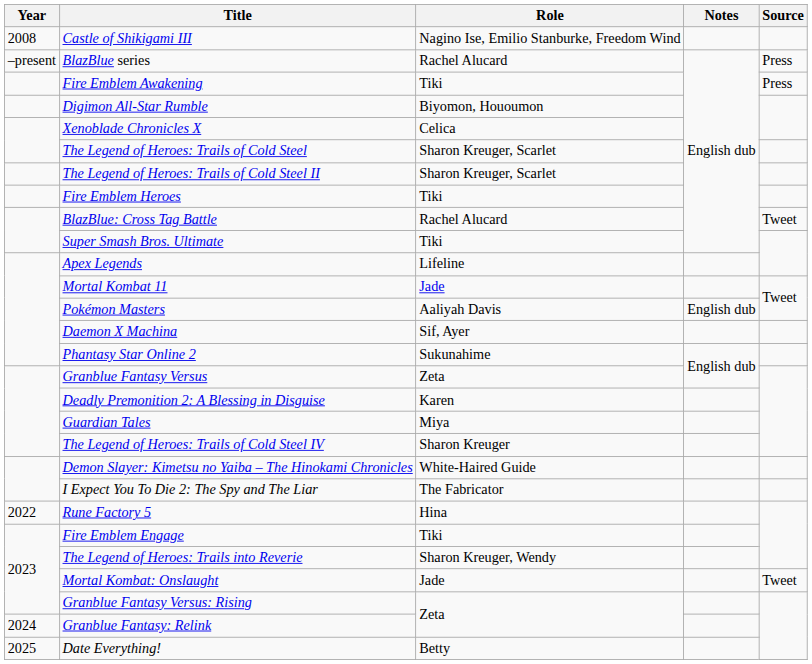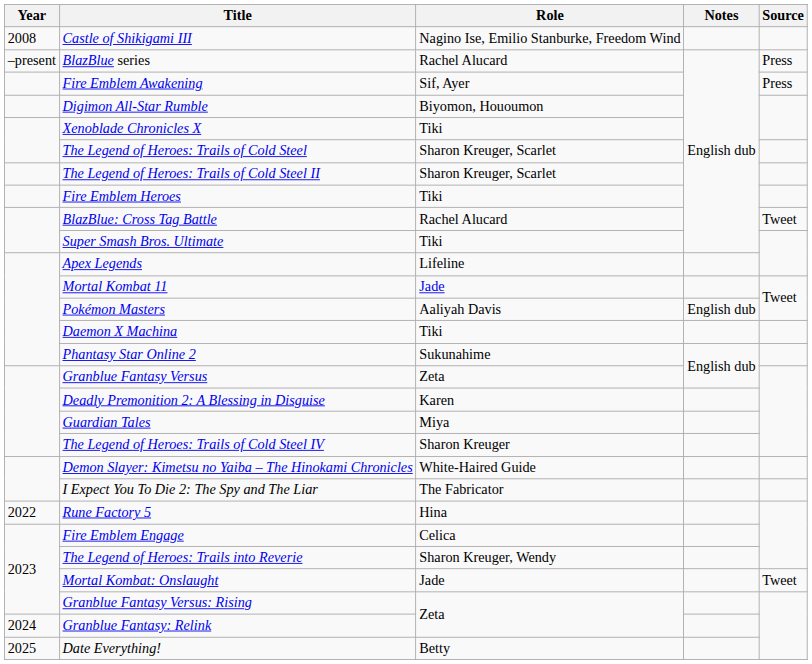 <table class="wikitable plainrowheaders">
 <tr>
 <th>Year</th>
 <th>Title</th>
 <th>Role</th>
 <th class="unsortable">Notes</th>
 <th class="unsortable">Source</th>
 </tr>
 <tr>
 <td>2008</td>
 <td><a href='#'><em>Castle of Shikigami III</em></a></td>
 <td>Nagino Ise, Emilio Stanburke, Freedom Wind</td>
 <td></td>
 <td></td>
 </tr>
 <tr>
 <td>–present</td>
 <td><em><a href='#'>BlazBlue</a></em> series</td>
 <td>Rachel Alucard</td>
 <td rowspan="9">English dub</td>
 <td>Press</td>
 </tr>
 <tr>
 <td></td>
 <td><em><a href='#'>Fire Emblem Awakening</a></em></td>
-<td>Tiki</td>
+<td>Sif, Ayer</td>
 <td>Press</td>
 </tr>
 <tr>
 <td></td>
 <td><em><a href='#'>Digimon All-Star Rumble</a></em></td>
 <td>Biyomon, Hououmon</td>
 <td rowspan="2"></td>
 </tr>
 <tr>
 <td rowspan="2"></td>
 <td><em><a href='#'>Xenoblade Chronicles X</a></em></td>
-<td>Celica</td>
+<td>Tiki</td>
 </tr>
 <tr>
 <td><em><a href='#'>The Legend of Heroes: Trails of Cold Steel</a></em></td>
 <td>Sharon Kreuger, Scarlet</td>
 <td></td>
 </tr>
 <tr>
 <td></td>
 <td><em><a href='#'>The Legend of Heroes: Trails of Cold Steel II</a></em></td>
 <td>Sharon Kreuger, Scarlet</td>
 <td></td>
 </tr>
 <tr>
 <td></td>
 <td><em><a href='#'>Fire Emblem Heroes</a></em></td>
 <td>Tiki</td>
 <td></td>
 </tr>
 <tr>
 <td rowspan="2"></td>
 <td><em><a href='#'>BlazBlue: Cross Tag Battle</a></em></td>
 <td>Rachel Alucard</td>
 <td>Tweet</td>
 </tr>
 <tr>
 <td><em><a href='#'>Super Smash Bros. Ultimate</a></em></td>
 <td>Tiki</td>
 <td rowspan="2"></td>
 </tr>
 <tr>
 <td rowspan="5"></td>
 <td><em><a href='#'>Apex Legends</a></em></td>
 <td>Lifeline</td>
 <td></td>
 </tr>
 <tr>
 <td><em><a href='#'>Mortal Kombat 11</a></em></td>
 <td><a href='#'>Jade</a></td>
 <td></td>
 <td rowspan="2">Tweet</td>
 </tr>
 <tr>
 <td><em><a href='#'>Pokémon Masters</a></em></td>
 <td>Aaliyah Davis</td>
 <td>English dub</td>
 </tr>
 <tr>
 <td><em><a href='#'>Daemon X Machina</a></em></td>
-<td>Sif, Ayer</td>
+<td>Tiki</td>
 <td></td>
 <td></td>
 </tr>
 <tr>
 <td><em><a href='#'>Phantasy Star Online 2</a></em></td>
 <td>Sukunahime</td>
 <td rowspan="2">English dub</td>
 <td></td>
 </tr>
 <tr>
 <td rowspan="4"></td>
 <td><em><a href='#'>Granblue Fantasy Versus</a></em></td>
 <td>Zeta</td>
 <td rowspan="4"></td>
 </tr>
 <tr>
 <td><em><a href='#'>Deadly Premonition 2: A Blessing in Disguise</a></em></td>
 <td>Karen</td>
 <td></td>
 </tr>
 <tr>
 <td><em><a href='#'>Guardian Tales</a></em></td>
 <td>Miya</td>
 <td></td>
 </tr>
 <tr>
 <td><em><a href='#'>The Legend of Heroes: Trails of Cold Steel IV</a></em></td>
 <td>Sharon Kreuger</td>
 <td></td>
 </tr>
 <tr>
 <td rowspan="2"></td>
 <td><em><a href='#'>Demon Slayer: Kimetsu no Yaiba – The Hinokami Chronicles</a></em></td>
 <td>White-Haired Guide</td>
 <td></td>
 <td></td>
 </tr>
 <tr>
 <td><em>I Expect You To Die 2: The Spy and The Liar</em></td>
 <td>The Fabricator</td>
 <td></td>
 <td></td>
 </tr>
 <tr>
 <td>2022</td>
 <td><em><a href='#'>Rune Factory 5</a></em></td>
 <td>Hina</td>
 <td></td>
 <td rowspan="3"></td>
 </tr>
 <tr>
 <td rowspan="4">2023</td>
 <td><em><a href='#'>Fire Emblem Engage</a></em></td>
-<td>Tiki</td>
+<td>Celica</td>
 <td></td>
 </tr>
 <tr>
 <td><em><a href='#'>The Legend of Heroes: Trails into Reverie</a></em></td>
 <td>Sharon Kreuger, Wendy</td>
 <td></td>
 </tr>
 <tr>
 <td><em><a href='#'>Mortal Kombat: Onslaught</a></em></td>
 <td>Jade</td>
 <td></td>
 <td>Tweet</td>
 </tr>
 <tr>
 <td><em><a href='#'>Granblue Fantasy Versus: Rising</a></em></td>
 <td rowspan="2">Zeta</td>
 <td></td>
 <td rowspan="3"></td>
 </tr>
 <tr>
 <td>2024</td>
 <td><em><a href='#'>Granblue Fantasy: Relink</a></em></td>
 <td></td>
 </tr>
 <tr>
 <td>2025</td>
 <td><em>Date Everything!</em></td>
 <td>Betty</td>
 <td></td>
 </tr>
 </table>
